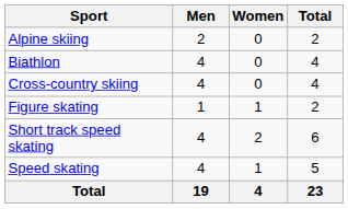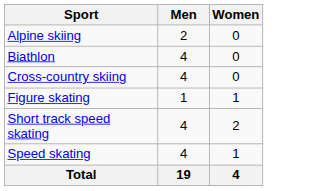 <table class="wikitable sortable" style="text-align:center;">
 <tr>
 <th width=180>Sport</th>
 <th width=55>Men</th>
 <th width=55>Women</th>
-<th width=55>Total</th>
 </tr>
 <tr>
 <td align=left><a href='#'>Alpine skiing</a></td>
 <td>2</td>
 <td>0</td>
-<td>2</td>
 </tr>
 <tr>
 <td align=left><a href='#'>Biathlon</a></td>
 <td>4</td>
 <td>0</td>
-<td>4</td>
 </tr>
 <tr>
 <td align=left><a href='#'>Cross-country skiing</a></td>
 <td>4</td>
 <td>0</td>
-<td>4</td>
 </tr>
 <tr>
 <td align=left><a href='#'>Figure skating</a></td>
 <td>1</td>
 <td>1</td>
-<td>2</td>
 </tr>
 <tr>
 <td align=left><a href='#'>Short track speed skating</a></td>
 <td>4</td>
 <td>2</td>
-<td>6</td>
 </tr>
 <tr>
 <td align=left><a href='#'>Speed skating</a></td>
 <td>4</td>
 <td>1</td>
-<td>5</td>
 </tr>
 <tr>
 <th>Total</th>
 <th>19</th>
 <th>4</th>
-<th>23</th>
 </tr>
 </table>
